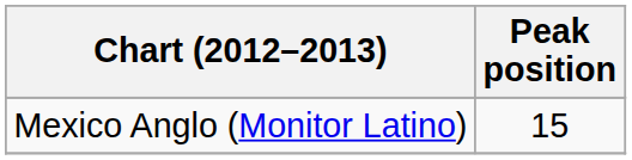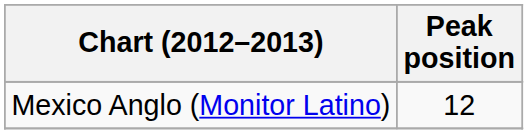 <table class="wikitable sortable">
 <tr>
 <th>Chart (2012–2013)</th>
 <th>Peak<br>position</th>
 </tr>
 <tr>
 </tr>
 <tr>
 </tr>
 <tr>
 </tr>
 <tr>
 </tr>
 <tr>
 </tr>
 <tr>
 </tr>
 <tr>
 </tr>
 <tr>
 </tr>
 <tr>
 </tr>
 <tr>
 </tr>
 <tr>
 </tr>
 <tr>
 <td>Mexico Anglo (<a href='#'>Monitor Latino</a>)</td>
-<td align="center">15</td>
+<td align="center">12</td>
 </tr>
 <tr>
 </tr>
 <tr>
 </tr>
 <tr>
 </tr>
 <tr>
 </tr>
 <tr>
 </tr>
 <tr>
 </tr>
 <tr>
 </tr>
 <tr>
 </tr>
 <tr>
 </tr>
 <tr>
 </tr>
 <tr>
 </tr>
 <tr>
 </tr>
 <tr>
 </tr>
 <tr>
 </tr>
 </table>
